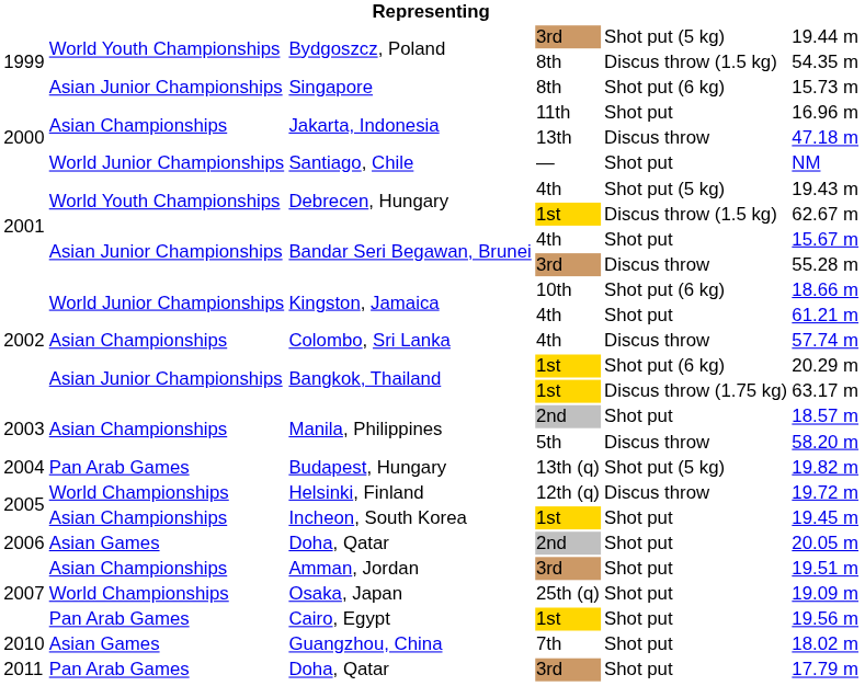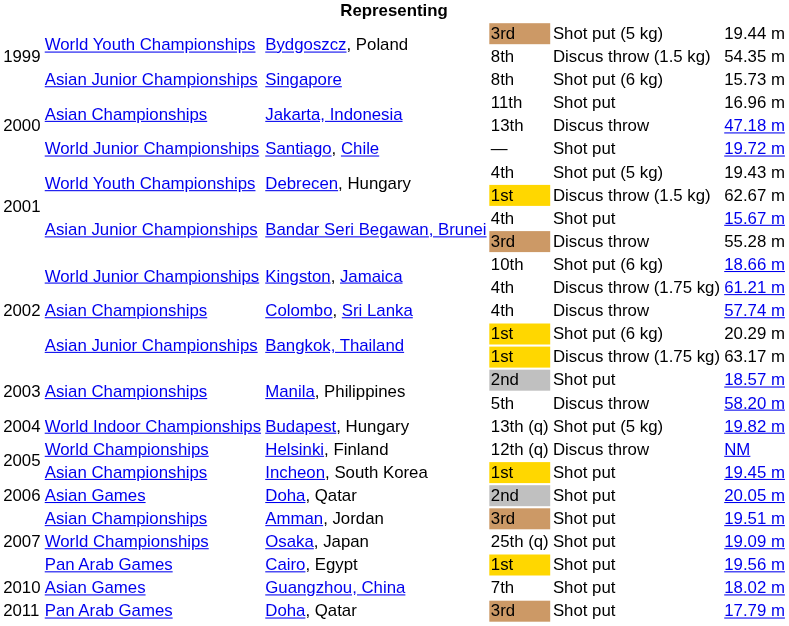 <table>
 <tr>
 <th colspan="6">Representing </th>
 </tr>
 <tr>
 <td rowspan=3>1999</td>
 <td rowspan=2><a href='#'>World Youth Championships</a></td>
 <td rowspan=2><a href='#'>Bydgoszcz</a>, Poland</td>
 <td bgcolor="cc9966">3rd</td>
 <td>Shot put (5 kg)</td>
 <td>19.44 m</td>
 </tr>
 <tr>
 <td>8th</td>
 <td>Discus throw (1.5 kg)</td>
 <td>54.35 m</td>
 </tr>
 <tr>
 <td><a href='#'>Asian Junior Championships</a></td>
 <td><a href='#'>Singapore</a></td>
 <td>8th</td>
 <td>Shot put (6 kg)</td>
 <td>15.73 m</td>
 </tr>
 <tr>
 <td rowspan=3>2000</td>
 <td rowspan=2><a href='#'>Asian Championships</a></td>
 <td rowspan=2><a href='#'>Jakarta, Indonesia</a></td>
 <td>11th</td>
 <td>Shot put</td>
 <td>16.96 m</td>
 </tr>
 <tr>
 <td>13th</td>
 <td>Discus throw</td>
 <td><a href='#'>47.18 m</a></td>
 </tr>
 <tr>
 <td><a href='#'>World Junior Championships</a></td>
 <td><a href='#'>Santiago</a>, <a href='#'>Chile</a></td>
 <td>—</td>
 <td>Shot put</td>
-<td><a href='#'>NM</a></td>
+<td><a href='#'>19.72 m</a></td>
 </tr>
 <tr>
 <td rowspan=4>2001</td>
 <td rowspan=2><a href='#'>World Youth Championships</a></td>
 <td rowspan=2><a href='#'>Debrecen</a>, Hungary</td>
 <td>4th</td>
 <td>Shot put (5 kg)</td>
 <td>19.43 m</td>
 </tr>
 <tr>
 <td bgcolor="gold">1st</td>
 <td>Discus throw (1.5 kg)</td>
 <td>62.67 m</td>
 </tr>
 <tr>
 <td rowspan=2><a href='#'>Asian Junior Championships</a></td>
 <td rowspan=2><a href='#'>Bandar Seri Begawan, Brunei</a></td>
 <td>4th</td>
 <td>Shot put</td>
 <td><a href='#'>15.67 m</a></td>
 </tr>
 <tr>
 <td bgcolor=cc9966>3rd</td>
 <td>Discus throw</td>
 <td>55.28 m</td>
 </tr>
 <tr>
 <td rowspan=5>2002</td>
 <td rowspan=2><a href='#'>World Junior Championships</a></td>
 <td rowspan=2><a href='#'>Kingston</a>, <a href='#'>Jamaica</a></td>
 <td>10th</td>
 <td>Shot put (6 kg)</td>
 <td><a href='#'>18.66 m</a></td>
 </tr>
 <tr>
 <td>4th</td>
-<td>Shot put</td>
+<td>Discus throw (1.75 kg)</td>
 <td><a href='#'>61.21 m</a></td>
 </tr>
 <tr>
 <td><a href='#'>Asian Championships</a></td>
 <td><a href='#'>Colombo</a>, <a href='#'>Sri Lanka</a></td>
 <td>4th</td>
 <td>Discus throw</td>
 <td><a href='#'>57.74 m</a></td>
 </tr>
 <tr>
 <td rowspan=2><a href='#'>Asian Junior Championships</a></td>
 <td rowspan=2><a href='#'>Bangkok, Thailand</a></td>
 <td bgcolor=gold>1st</td>
 <td>Shot put (6 kg)</td>
 <td>20.29 m</td>
 </tr>
 <tr>
 <td bgcolor=gold>1st</td>
 <td>Discus throw (1.75 kg)</td>
 <td>63.17 m</td>
 </tr>
 <tr>
 <td rowspan=2>2003</td>
 <td rowspan=2><a href='#'>Asian Championships</a></td>
 <td rowspan=2><a href='#'>Manila</a>, Philippines</td>
 <td bgcolor="silver">2nd</td>
 <td>Shot put</td>
 <td><a href='#'>18.57 m</a></td>
 </tr>
 <tr>
 <td>5th</td>
 <td>Discus throw</td>
 <td><a href='#'>58.20 m</a></td>
 </tr>
 <tr>
 <td>2004</td>
-<td><a href='#'>Pan Arab Games</a></td>
+<td><a href='#'>World Indoor Championships</a></td>
 <td><a href='#'>Budapest</a>, Hungary</td>
 <td>13th (q)</td>
 <td>Shot put (5 kg)</td>
 <td><a href='#'>19.82 m</a></td>
 </tr>
 <tr>
 <td rowspan=2>2005</td>
 <td><a href='#'>World Championships</a></td>
 <td><a href='#'>Helsinki</a>, Finland</td>
 <td>12th (q)</td>
 <td>Discus throw</td>
-<td><a href='#'>19.72 m</a></td>
+<td><a href='#'>NM</a></td>
 </tr>
 <tr>
 <td><a href='#'>Asian Championships</a></td>
 <td><a href='#'>Incheon</a>, South Korea</td>
 <td bgcolor="gold">1st</td>
 <td>Shot put</td>
 <td><a href='#'>19.45 m</a></td>
 </tr>
 <tr>
 <td>2006</td>
 <td><a href='#'>Asian Games</a></td>
 <td><a href='#'>Doha</a>, Qatar</td>
 <td bgcolor="silver">2nd</td>
 <td>Shot put</td>
 <td><a href='#'>20.05 m</a></td>
 </tr>
 <tr>
 <td rowspan=3>2007</td>
 <td><a href='#'>Asian Championships</a></td>
 <td><a href='#'>Amman</a>, Jordan</td>
 <td bgcolor="cc9966">3rd</td>
 <td>Shot put</td>
 <td><a href='#'>19.51 m</a></td>
 </tr>
 <tr>
 <td><a href='#'>World Championships</a></td>
 <td><a href='#'>Osaka</a>, Japan</td>
 <td>25th (q)</td>
 <td>Shot put</td>
 <td><a href='#'>19.09 m</a></td>
 </tr>
 <tr>
 <td><a href='#'>Pan Arab Games</a></td>
 <td><a href='#'>Cairo</a>, Egypt</td>
 <td bgcolor="gold">1st</td>
 <td>Shot put</td>
 <td><a href='#'>19.56 m</a></td>
 </tr>
 <tr>
 <td>2010</td>
 <td><a href='#'>Asian Games</a></td>
 <td><a href='#'>Guangzhou, China</a></td>
 <td>7th</td>
 <td>Shot put</td>
 <td><a href='#'>18.02 m</a></td>
 </tr>
 <tr>
 <td>2011</td>
 <td><a href='#'>Pan Arab Games</a></td>
 <td><a href='#'>Doha</a>, Qatar</td>
 <td bgcolor="cc9966">3rd</td>
 <td>Shot put</td>
 <td><a href='#'>17.79 m</a></td>
 </tr>
 </table>
